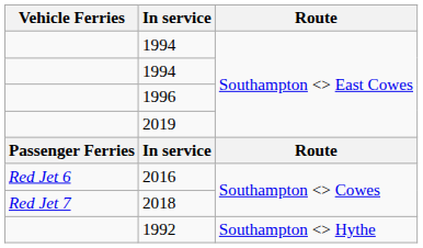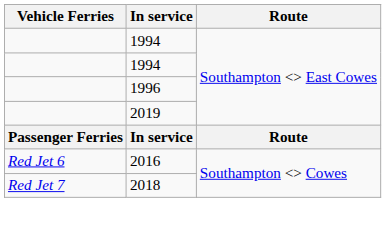 <table class="wikitable">
 <tr>
 <th>Vehicle Ferries</th>
 <th>In service</th>
 <th>Route</th>
 </tr>
 <tr>
 <td></td>
 <td>1994</td>
 <td rowspan=4><a href='#'>Southampton</a> <> <a href='#'>East Cowes</a></td>
 </tr>
 <tr>
 <td></td>
 <td>1994</td>
 </tr>
 <tr>
 <td></td>
 <td>1996</td>
 </tr>
 <tr>
 <td></td>
 <td>2019</td>
 </tr>
 <tr>
 <th>Passenger Ferries</th>
 <th>In service</th>
 <th>Route</th>
 </tr>
 <tr>
 <td><em><a href='#'>Red Jet 6</a></em></td>
 <td>2016</td>
 <td rowspan="2"><a href='#'>Southampton</a> <> <a href='#'>Cowes</a></td>
 </tr>
 <tr>
 <td><em><a href='#'>Red Jet 7</a></em></td>
 <td>2018</td>
 </tr>
-<tr>
-<td></td>
-<td>1992</td>
-<td><a href='#'>Southampton</a> <> <a href='#'>Hythe</a></td>
-</tr>
 </table>
